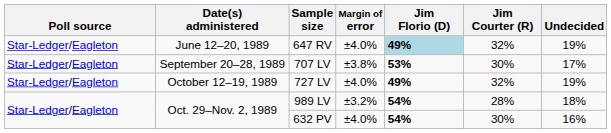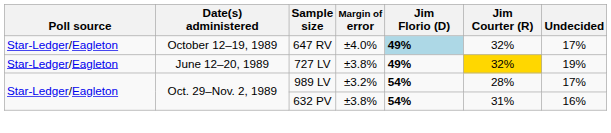 <table class="wikitable">
 <tr valign= bottom>
 <th style="width:200px;">Poll source</th>
 <th style="width:175px;">Date(s)<br>administered</th>
 <th class=small>Sample<br>size</th>
 <th><small>Margin of</small><br>error</th>
 <th style="width:100px;">Jim<br>Florio (D)</th>
 <th style="width:100px;">Jim<br>Courter (R)</th>
 <th style="width:40px;">Undecided</th>
 </tr>
 <tr>
 <td><a href='#'>Star-Ledger</a>/<a href='#'>Eagleton</a></td>
-<td align=center>June 12–20, 1989</td>
+<td align=center>October 12–19, 1989</td>
 <td align=center>647 RV</td>
 <td align=center>±4.0%</td>
 <td style="background: lightblue;"><strong>49%</strong></td>
 <td align=center>32%</td>
-<td align=center>19%</td>
-</tr>
-<tr>
-<td><a href='#'>Star-Ledger</a>/<a href='#'>Eagleton</a></td>
-<td align=center>September 20–28, 1989</td>
-<td align=center>707 LV</td>
-<td align=center>±3.8%</td>
-<td><strong>53%</strong></td>
-<td align=center>30%</td>
 <td align=center>17%</td>
 </tr>
 <tr>
 <td><a href='#'>Star-Ledger</a>/<a href='#'>Eagleton</a></td>
-<td align=center>October 12–19, 1989</td>
+<td align=center>June 12–20, 1989</td>
 <td align=center>727 LV</td>
-<td align=center>±4.0%</td>
+<td align=center>±3.8%</td>
 <td><strong>49%</strong></td>
-<td align=center>32%</td>
+<td align=center style="background: gold;">32%</td>
 <td align=center>19%</td>
 </tr>
 <tr>
 <td rowspan="2"><a href='#'>Star-Ledger</a>/<a href='#'>Eagleton</a></td>
 <td rowspan="2" align=center>Oct. 29–Nov. 2, 1989</td>
 <td align=center>989 LV</td>
 <td align=center>±3.2%</td>
 <td><strong>54%</strong></td>
 <td align=center>28%</td>
-<td align=center>18%</td>
+<td align=center>17%</td>
 </tr>
 <tr>
 <td align=center>632 PV</td>
-<td align=center>±4.0%</td>
+<td align=center>±3.8%</td>
 <td><strong>54%</strong></td>
-<td align=center>30%</td>
+<td align=center>31%</td>
 <td align=center>16%</td>
 </tr>
 </table>
